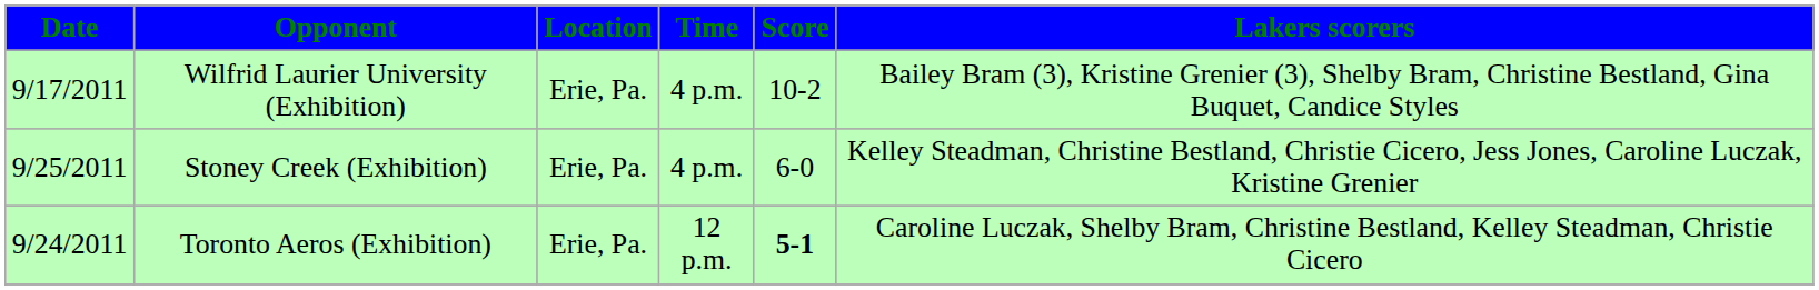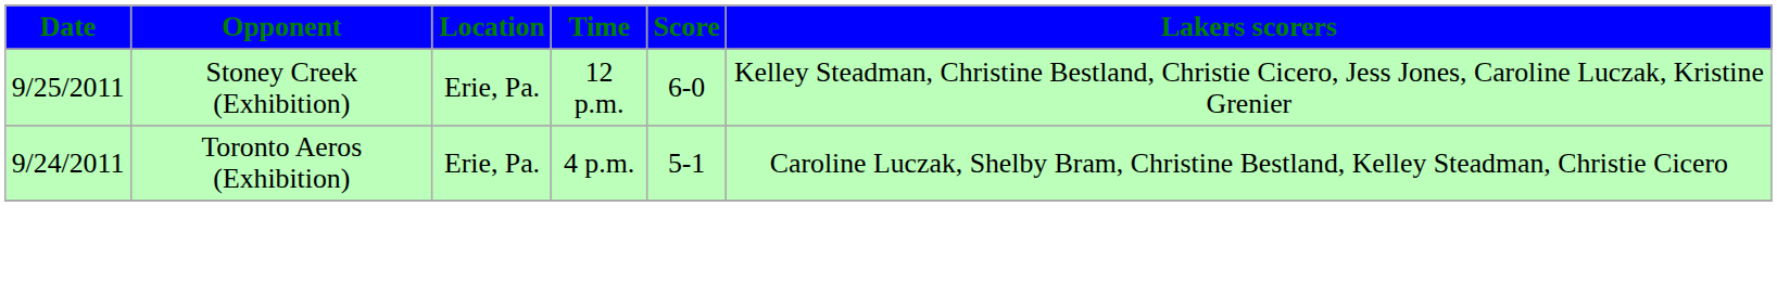 <table class="wikitable" style="width:80%;">
 <tr style="text-align:center; background:blue; color:green;">
 <td><strong>Date</strong></td>
 <td><strong>Opponent</strong></td>
 <td><strong>Location</strong></td>
 <td><strong>Time</strong></td>
 <td><strong>Score</strong></td>
 <td><strong>Lakers scorers</strong></td>
 </tr>
 <tr style="text-align:center;" bgcolor="bbffbb">
-<td>9/17/2011</td>
-<td>Wilfrid Laurier University (Exhibition)</td>
-<td>Erie, Pa.</td>
-<td>4 p.m.</td>
-<td>10-2</td>
-<td>Bailey Bram (3), Kristine Grenier (3), Shelby Bram, Christine Bestland, Gina Buquet, Candice Styles</td>
-</tr>
-<tr style="text-align:center;" bgcolor="bbffbb">
 <td>9/25/2011</td>
 <td>Stoney Creek (Exhibition)</td>
 <td>Erie, Pa.</td>
-<td>4 p.m.</td>
+<td>12 p.m.</td>
 <td>6-0</td>
 <td>Kelley Steadman, Christine Bestland, Christie Cicero, Jess Jones, Caroline Luczak, Kristine Grenier</td>
 </tr>
 <tr style="text-align:center;" bgcolor="bbffbb">
 <td>9/24/2011</td>
 <td>Toronto Aeros (Exhibition)</td>
 <td>Erie, Pa.</td>
-<td>12 p.m.</td>
-<td><strong>5-1</strong></td>
+<td>4 p.m.</td>
+<td>5-1</td>
 <td>Caroline Luczak, Shelby Bram, Christine Bestland, Kelley Steadman, Christie Cicero</td>
 </tr>
 <tr style="text-align:center;" bgcolor="">
 </tr>
 </table>
